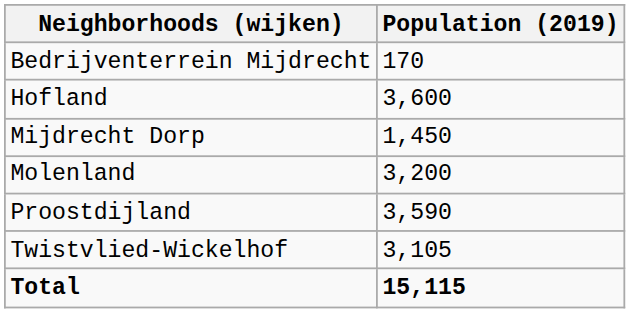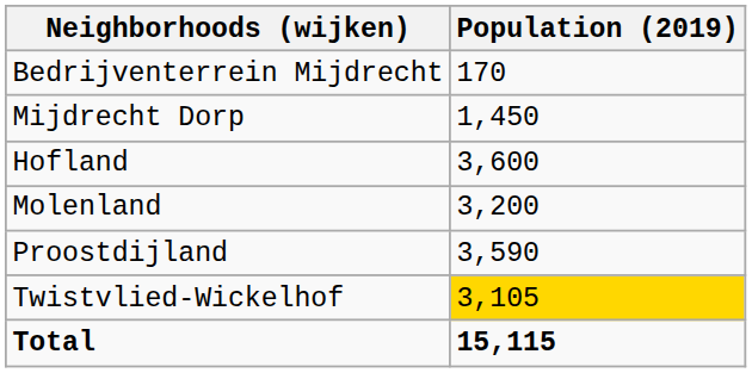 <table class="wikitable">
 <tr>
 <th>Neighborhoods (wijken)</th>
 <th>Population (2019)</th>
 </tr>
 <tr>
 <td>Bedrijventerrein Mijdrecht</td>
 <td>170</td>
 </tr>
 <tr>
+<td>Mijdrecht Dorp</td>
+<td>1,450</td>
+</tr>
+<tr>
 <td>Hofland</td>
 <td>3,600</td>
-</tr>
-<tr>
-<td>Mijdrecht Dorp</td>
-<td>1,450</td>
 </tr>
 <tr>
 <td>Molenland</td>
 <td>3,200</td>
 </tr>
 <tr>
 <td>Proostdijland</td>
 <td>3,590</td>
 </tr>
 <tr>
 <td>Twistvlied-Wickelhof</td>
-<td>3,105</td>
+<td style="background: gold;">3,105</td>
 </tr>
 <tr>
 <td><strong>Total</strong></td>
 <td><strong>15,115</strong></td>
 </tr>
 </table>
